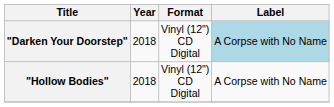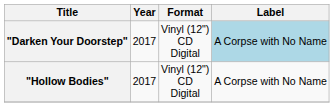 <table class="wikitable plainrowheaders" border="1">
 <tr>
 <th scope="col">Title</th>
 <th scope="col">Year</th>
 <th scope="col">Format</th>
 <th scope="col">Label</th>
 </tr>
 <tr>
 <th scope="row">"Darken Your Doorstep"</th>
-<td style="text-align:center;">2018</td>
+<td style="text-align:center;">2017</td>
 <td style="text-align:center;">Vinyl (12") <br> CD <br> Digital</td>
 <td style="background: lightblue; text-align:center;">A Corpse with No Name</td>
 </tr>
 <tr>
 <th scope="row">"Hollow Bodies"</th>
-<td style="text-align:center;">2018</td>
+<td style="text-align:center;">2017</td>
 <td style="text-align:center;">Vinyl (12") <br> CD <br> Digital</td>
 <td style="text-align:center;">A Corpse with No Name</td>
 </tr>
 <tr>
 </tr>
 </table>
